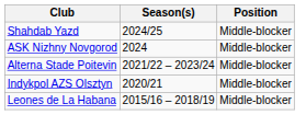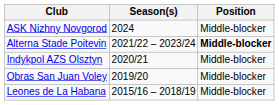 <table class="wikitable">
 <tr>
 <th>Club</th>
 <th>Season(s)</th>
 <th>Position</th>
-</tr>
-<tr>
-<td><a href='#'>Shahdab Yazd</a></td>
-<td>2024/25</td>
-<td>Middle-blocker</td>
 </tr>
 <tr>
 <td><a href='#'>ASK Nizhny Novgorod</a></td>
 <td>2024</td>
 <td>Middle-blocker</td>
 </tr>
 <tr>
 <td><a href='#'>Alterna Stade Poitevin</a></td>
 <td>2021/22 – 2023/24</td>
-<td>Middle-blocker</td>
+<td><strong>Middle-blocker</strong></td>
 </tr>
 <tr>
 <td><a href='#'>Indykpol AZS Olsztyn</a></td>
 <td>2020/21</td>
+<td>Middle-blocker</td>
+</tr>
+<tr>
+<td><a href='#'>Obras San Juan Voley</a></td>
+<td>2019/20</td>
 <td>Middle-blocker</td>
 </tr>
 <tr>
 <td><a href='#'>Leones de La Habana </a></td>
 <td>2015/16 – 2018/19</td>
 <td>Middle-blocker</td>
 </tr>
 </table>
